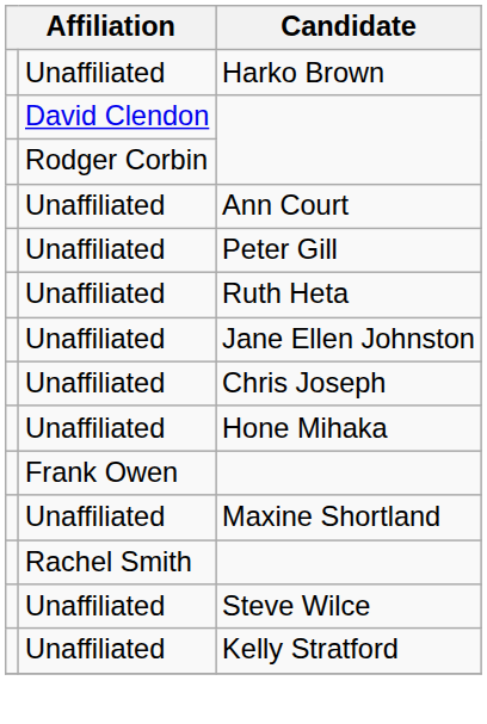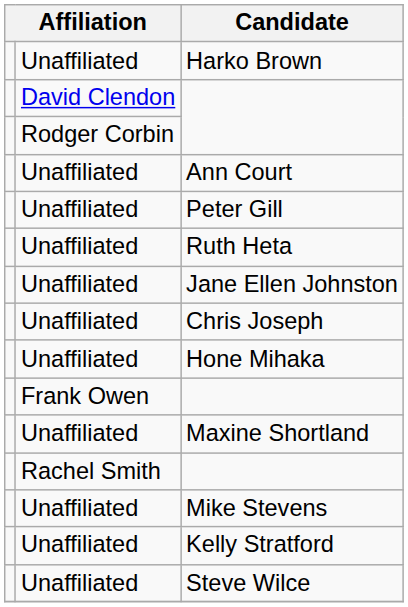 <table class="wikitable sortable">
 <tr>
 <th colspan=2>Affiliation</th>
 <th>Candidate</th>
 </tr>
 <tr>
 <td bgcolor=></td>
 <td>Unaffiliated</td>
 <td>Harko Brown</td>
 </tr>
 <tr>
 <td></td>
 <td><a href='#'>David Clendon</a></td>
 </tr>
 <tr>
 <td></td>
 <td>Rodger Corbin</td>
 </tr>
 <tr>
 <td bgcolor=></td>
 <td>Unaffiliated</td>
 <td>Ann Court</td>
 </tr>
 <tr>
 <td bgcolor=></td>
 <td>Unaffiliated</td>
 <td>Peter Gill</td>
 </tr>
 <tr>
 <td bgcolor=></td>
 <td>Unaffiliated</td>
 <td>Ruth Heta</td>
 </tr>
 <tr>
 <td bgcolor=></td>
 <td>Unaffiliated</td>
 <td>Jane Ellen Johnston</td>
 </tr>
 <tr>
 <td bgcolor=></td>
 <td>Unaffiliated</td>
 <td>Chris Joseph</td>
 </tr>
 <tr>
 <td bgcolor=></td>
 <td>Unaffiliated</td>
 <td>Hone Mihaka</td>
 </tr>
 <tr>
 <td></td>
 <td>Frank Owen</td>
 </tr>
 <tr>
 <td bgcolor=></td>
 <td>Unaffiliated</td>
 <td>Maxine Shortland</td>
 </tr>
 <tr>
 <td></td>
 <td>Rachel Smith</td>
 </tr>
 <tr>
 <td bgcolor=></td>
 <td>Unaffiliated</td>
-<td>Steve Wilce</td>
+<td>Mike Stevens</td>
 </tr>
 <tr>
 <td bgcolor=></td>
 <td>Unaffiliated</td>
 <td>Kelly Stratford</td>
 </tr>
 <tr>
+<td bgcolor=></td>
+<td>Unaffiliated</td>
+<td>Steve Wilce</td>
+</tr>
+<tr>
 </tr>
 </table>
